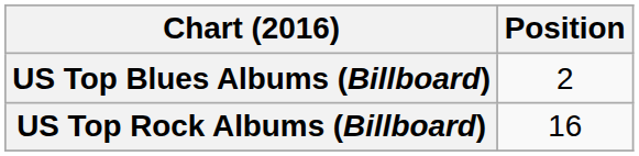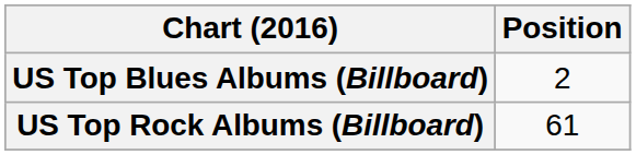 <table class="wikitable sortable plainrowheaders" style="text-align:center">
 <tr>
 <th scope="col">Chart (2016)</th>
 <th scope="col">Position</th>
 </tr>
 <tr>
 <th scope="row">US Top Blues Albums (<em>Billboard</em>)</th>
 <td>2</td>
 </tr>
 <tr>
 <th scope="row">US Top Rock Albums (<em>Billboard</em>)</th>
-<td>16</td>
+<td>61</td>
 </tr>
 </table>
